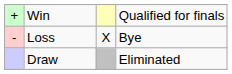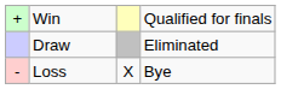 <table class=wikitable style=font-size:80%>
 <tr>
 <td style="background:#CCFFCC; width:1em" align=center>+</td>
 <td style=width:5em>Win</td>
 <td style="background:#FFFFBB; width:1em"></td>
 <td>Qualified for finals</td>
 </tr>
 <tr>
+<td style="background:#CCCCFF; width:1em"></td>
+<td style=width:5em>Draw</td>
+<td style="background:#C0C0C0; width:1em"></td>
+<td>Eliminated</td>
+</tr>
+<tr>
 <td style="background:#FFCFCF; width:1em" align=center>-</td>
 <td style=width:5em>Loss</td>
 <td align=center>X</td>
 <td>Bye</td>
 </tr>
-<tr>
-<td style="background:#CCCCFF; width:1em"></td>
-<td style=width:5em>Draw</td>
-<td style="background:#C0C0C0; width:1em"></td>
-<td>Eliminated</td>
-</tr>
 </table>
